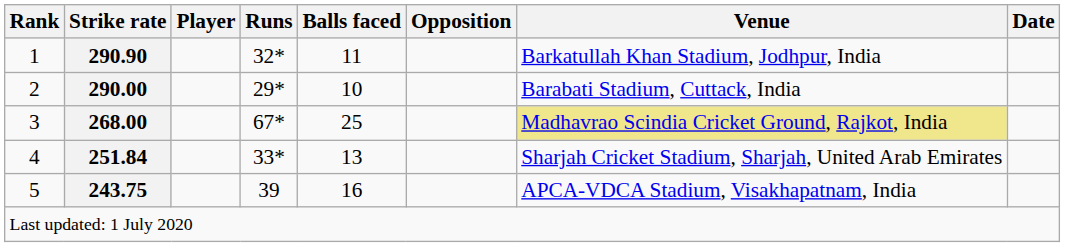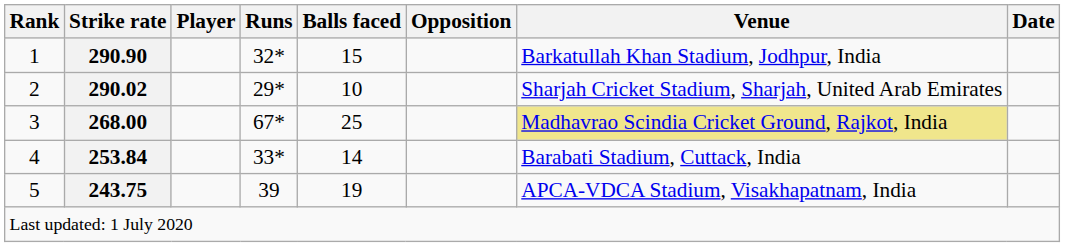 <table class="wikitable sortable">
 <tr>
 <th scope=col>Rank</th>
 <th scope=col>Strike rate</th>
 <th scope=col>Player</th>
 <th scope=col>Runs</th>
 <th scope=col>Balls faced</th>
 <th scope=col>Opposition</th>
 <th scope=col>Venue</th>
 <th scope=col>Date</th>
 </tr>
 <tr>
 <td align=center>1</td>
 <th scope=row style="text-align:center;">290.90</th>
 <td></td>
 <td align=center>32*</td>
-<td align=center>11</td>
+<td align=center>15</td>
 <td></td>
 <td><a href='#'>Barkatullah Khan Stadium</a>, <a href='#'>Jodhpur</a>, India</td>
 <td></td>
 </tr>
 <tr>
 <td align=center>2</td>
-<th scope=row style="text-align:center;">290.00</th>
+<th scope=row style="text-align:center;">290.02</th>
 <td></td>
 <td align=center>29*</td>
 <td align=center>10</td>
 <td></td>
-<td><a href='#'>Barabati Stadium</a>, <a href='#'>Cuttack</a>, India</td>
+<td><a href='#'>Sharjah Cricket Stadium</a>, <a href='#'>Sharjah</a>, United Arab Emirates</td>
 <td></td>
 </tr>
 <tr>
 <td align=center>3</td>
 <th scope=row style="text-align:center;">268.00</th>
 <td></td>
 <td align=center>67*</td>
 <td align=center>25</td>
 <td></td>
 <td style="background: khaki;"><a href='#'>Madhavrao Scindia Cricket Ground</a>, <a href='#'>Rajkot</a>, India</td>
 <td></td>
 </tr>
 <tr>
 <td align=center>4</td>
-<th scope=row style="text-align:center;">251.84</th>
+<th scope=row style="text-align:center;">253.84</th>
 <td></td>
 <td align=center>33*</td>
-<td align=center>13</td>
+<td align=center>14</td>
 <td></td>
-<td><a href='#'>Sharjah Cricket Stadium</a>, <a href='#'>Sharjah</a>, United Arab Emirates</td>
+<td><a href='#'>Barabati Stadium</a>, <a href='#'>Cuttack</a>, India</td>
 <td></td>
 </tr>
 <tr>
 <td align=center>5</td>
 <th scope=row style="text-align:center;">243.75</th>
 <td></td>
 <td align=center>39</td>
-<td align=center>16</td>
+<td align=center>19</td>
 <td></td>
 <td><a href='#'>APCA-VDCA Stadium</a>, <a href='#'>Visakhapatnam</a>, India</td>
 <td></td>
 </tr>
 <tr class=sortbottom>
 <td colspan=8><small>Last updated: 1 July 2020</small></td>
 </tr>
 </table>
